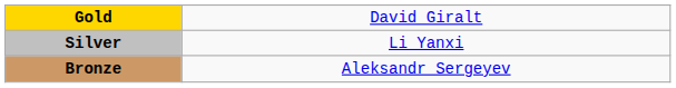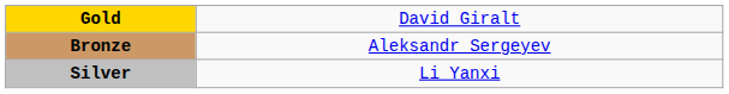 <table class="wikitable" style="text-align:center; " width="35%">
 <tr>
 <td bgcolor="gold"><strong>Gold</strong></td>
 <td><a href='#'>David Giralt</a><br>  <small><em></em></small></td>
 </tr>
 <tr>
+<td bgcolor="CC9966"><strong>Bronze</strong></td>
+<td><a href='#'>Aleksandr Sergeyev</a><br>  <small><em></em></small></td>
+</tr>
+<tr>
 <td bgcolor="silver"><strong>Silver</strong></td>
 <td><a href='#'>Li Yanxi</a><br>  <small><em></em></small></td>
 </tr>
-<tr>
-<td bgcolor="CC9966"><strong>Bronze</strong></td>
-<td><a href='#'>Aleksandr Sergeyev</a><br>  <small><em></em></small></td>
-</tr>
 </table>
